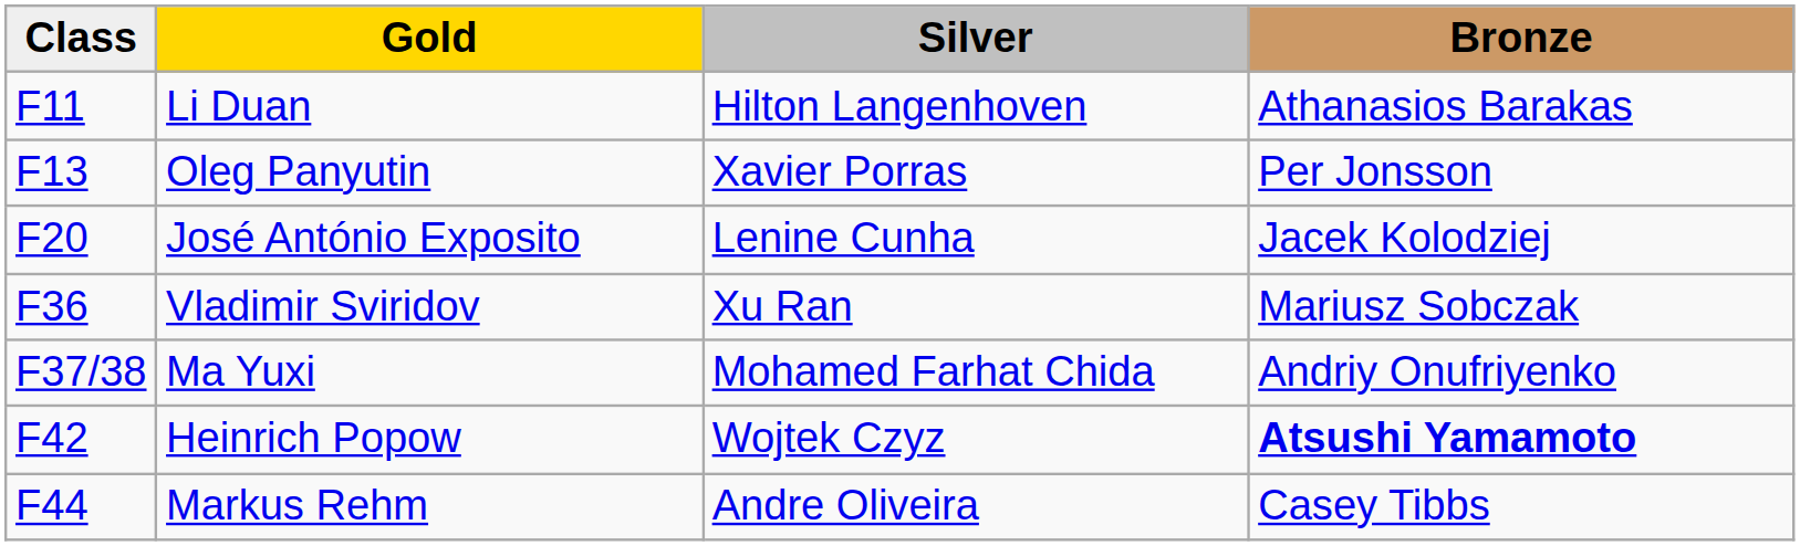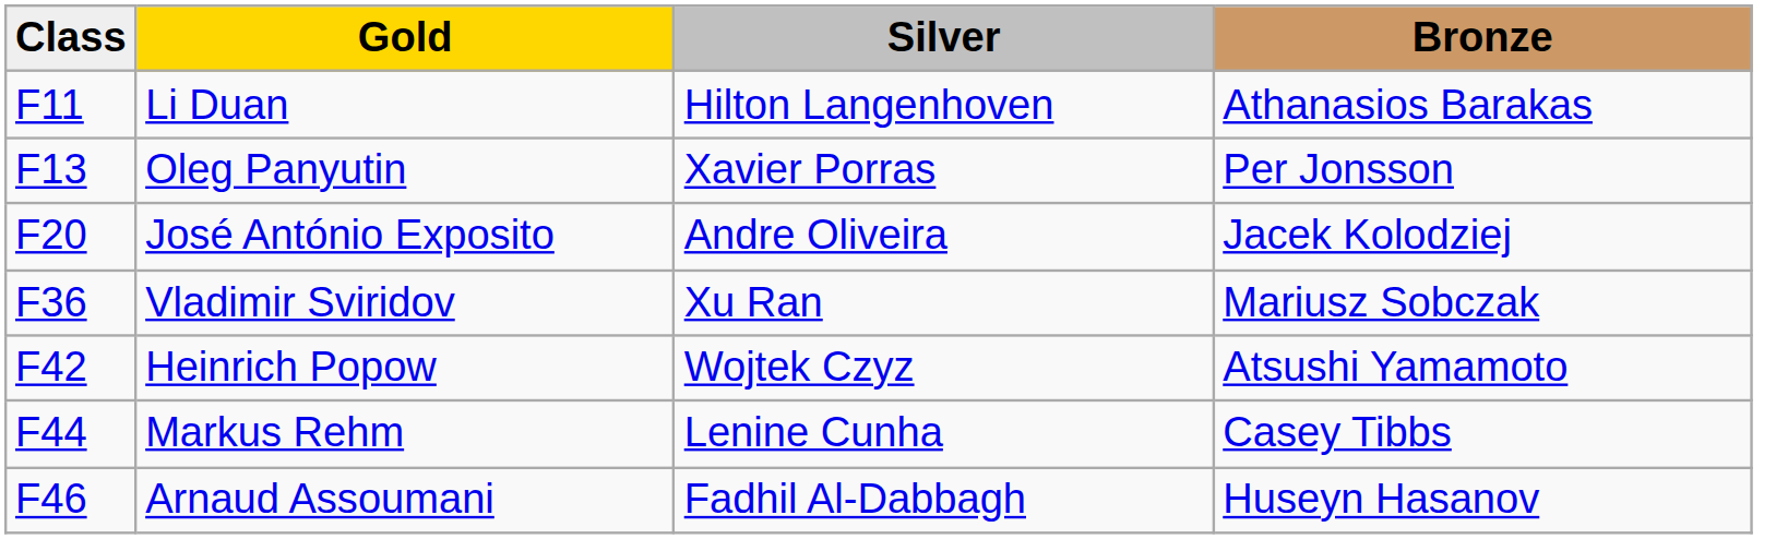 <table class="wikitable" style="text-align:left">
 <tr align="center">
 <td bgcolor=efefef><strong>Class</strong></td>
 <td width=200 bgcolor=gold><strong>Gold</strong></td>
 <td width=200 bgcolor=silver><strong>Silver</strong></td>
 <td width=200 bgcolor=CC9966><strong>Bronze</strong></td>
 </tr>
 <tr>
 <td><a href='#'>F11</a></td>
 <td><a href='#'>Li Duan</a><br><em></em></td>
 <td><a href='#'>Hilton Langenhoven</a><br><em></em></td>
 <td><a href='#'>Athanasios Barakas</a><br><em></em></td>
 </tr>
 <tr>
 <td><a href='#'>F13</a></td>
 <td><a href='#'>Oleg Panyutin</a><br><em></em></td>
 <td><a href='#'>Xavier Porras</a><br><em></em></td>
 <td><a href='#'>Per Jonsson</a><br><em></em></td>
 </tr>
 <tr>
 <td><a href='#'>F20</a></td>
 <td><a href='#'>José António Exposito</a><br><em></em></td>
-<td><a href='#'>Lenine Cunha</a><br><em></em></td>
+<td><a href='#'>Andre Oliveira</a><br><em></em></td>
 <td><a href='#'>Jacek Kolodziej</a><br><em></em></td>
 </tr>
 <tr>
 <td><a href='#'>F36</a></td>
 <td><a href='#'>Vladimir Sviridov</a><br><em></em></td>
 <td><a href='#'>Xu Ran</a><br><em></em></td>
 <td><a href='#'>Mariusz Sobczak</a><br><em></em></td>
 </tr>
 <tr>
-<td><a href='#'>F37/38</a></td>
-<td><a href='#'>Ma Yuxi</a><br><em></em></td>
-<td><a href='#'>Mohamed Farhat Chida</a><br><em></em></td>
-<td><a href='#'>Andriy Onufriyenko</a><br><em></em></td>
-</tr>
-<tr>
 <td><a href='#'>F42</a></td>
 <td><a href='#'>Heinrich Popow</a><br><em></em></td>
 <td><a href='#'>Wojtek Czyz</a><br><em></em></td>
-<td><strong><a href='#'>Atsushi Yamamoto</a><br><em></em></strong></td>
+<td><a href='#'>Atsushi Yamamoto</a><br><em></em></td>
 </tr>
 <tr>
 <td><a href='#'>F44</a></td>
 <td><a href='#'>Markus Rehm</a><br><em></em></td>
-<td><a href='#'>Andre Oliveira</a><br><em></em></td>
+<td><a href='#'>Lenine Cunha</a><br><em></em></td>
 <td><a href='#'>Casey Tibbs</a><br><em></em></td>
 </tr>
+<tr>
+<td><a href='#'>F46</a></td>
+<td><a href='#'>Arnaud Assoumani</a><br><em></em></td>
+<td><a href='#'>Fadhil Al-Dabbagh</a><br><em></em></td>
+<td><a href='#'>Huseyn Hasanov</a><br><em></em></td>
+</tr>
 </table>
